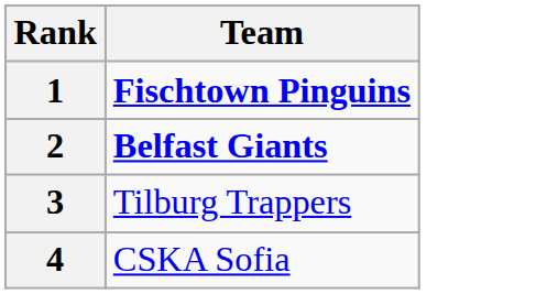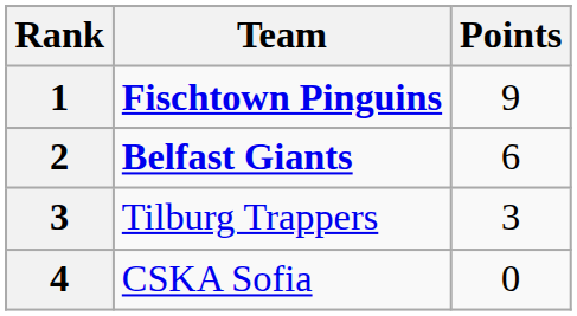 <table class="wikitable" style="text-align: center;">
 <tr>
 <th>Rank</th>
 <th>Team</th>
+<th>Points</th>
 </tr>
 <tr>
 <th>1</th>
 <td style="text-align: left;"> <strong><a href='#'>Fischtown Pinguins</a></strong></td>
+<td>9</td>
 </tr>
 <tr>
 <th>2</th>
 <td style="text-align: left;"> <strong><a href='#'>Belfast Giants</a></strong></td>
+<td>6</td>
 </tr>
 <tr>
 <th>3</th>
 <td style="text-align: left;"> <a href='#'>Tilburg Trappers</a></td>
+<td>3</td>
 </tr>
 <tr>
 <th>4</th>
 <td style="text-align: left;"> <a href='#'>CSKA Sofia</a></td>
+<td>0</td>
 </tr>
 </table>
